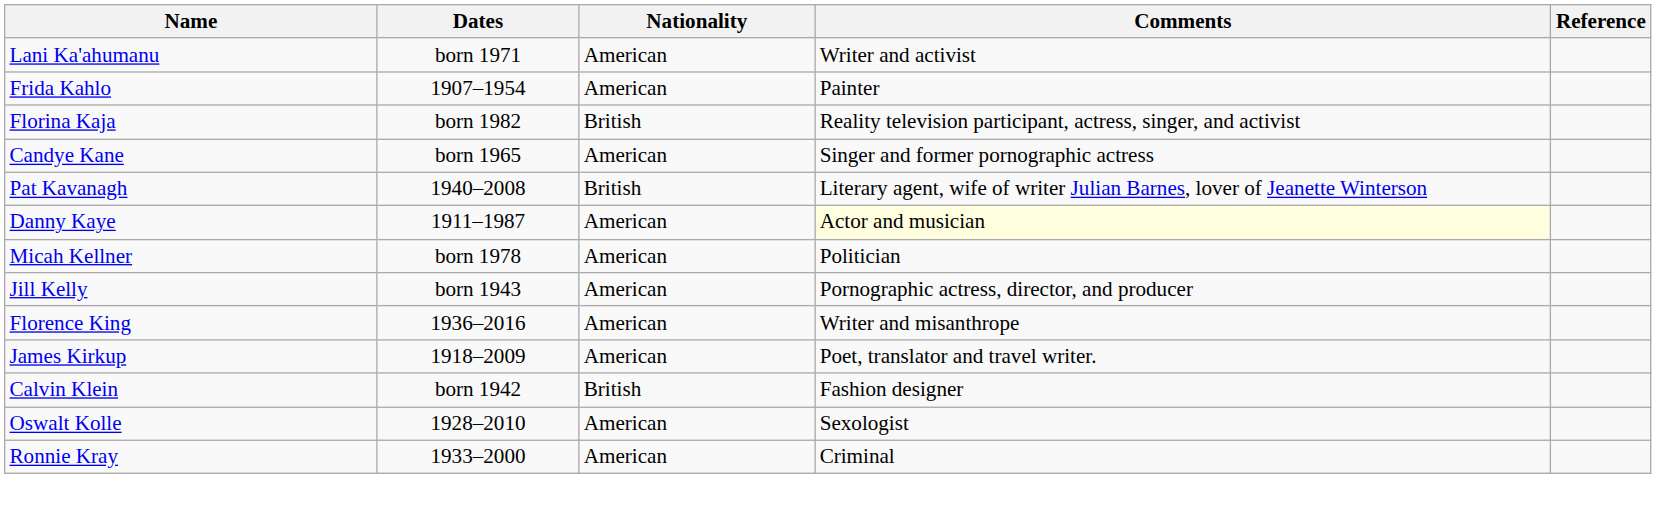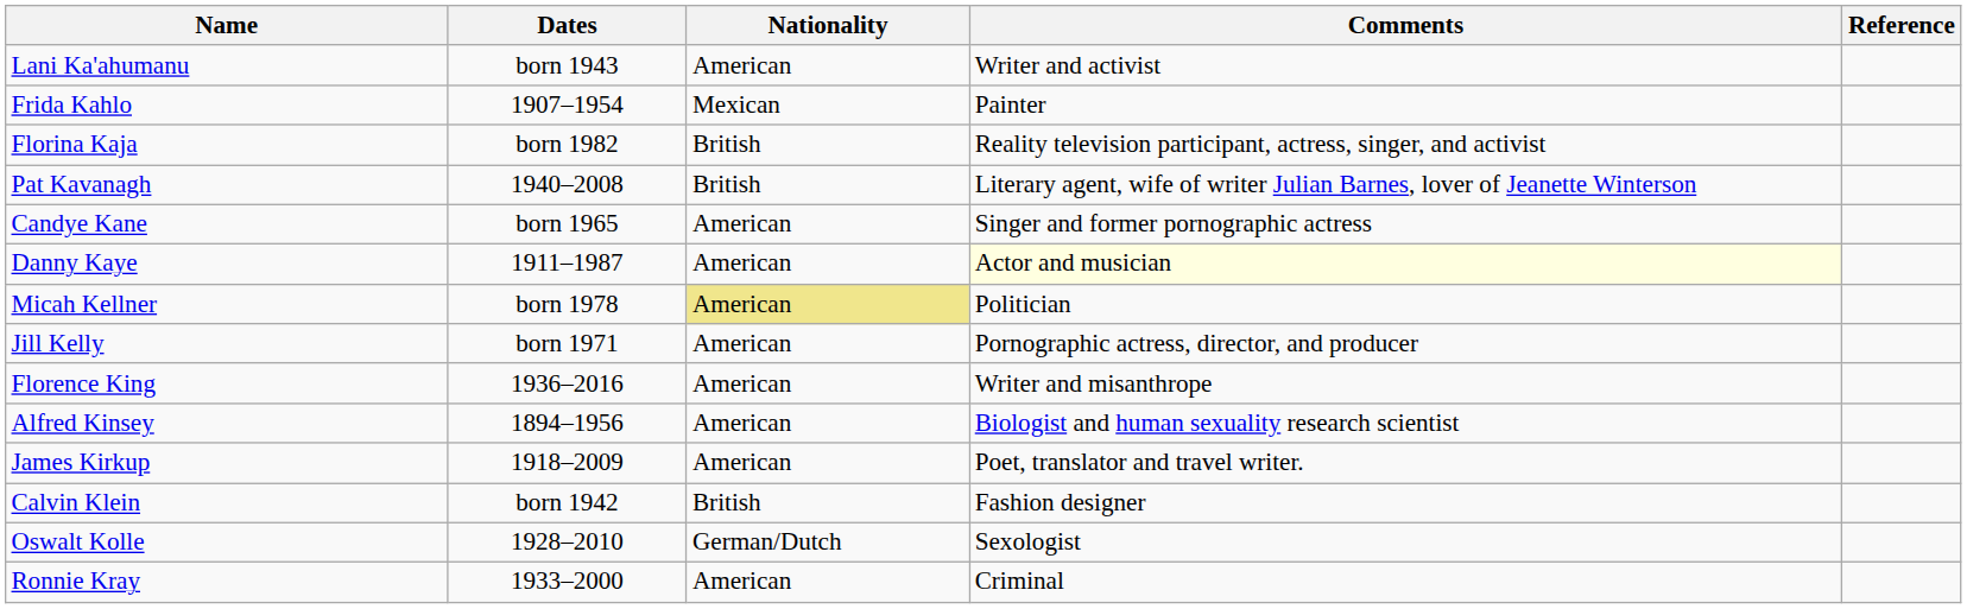 <table class="wikitable sortable plainrowheaders">
 <tr>
 <th style="width:24%;">Name</th>
 <th style="width:13%;">Dates</th>
 <th style="width:15%;">Nationality</th>
 <th style="width:50%;">Comments</th>
 <th style="width:3%;">Reference</th>
 </tr>
 <tr>
 <td><a href='#'>Lani Ka'ahumanu</a></td>
-<td align=center>born 1971</td>
+<td align=center>born 1943</td>
 <td>American</td>
 <td>Writer and activist</td>
 <td></td>
 </tr>
 <tr>
 <td><a href='#'>Frida Kahlo</a></td>
 <td align=center>1907–1954</td>
-<td>American</td>
+<td>Mexican</td>
 <td>Painter</td>
 <td></td>
 </tr>
 <tr>
 <td><a href='#'>Florina Kaja</a></td>
 <td align=center>born 1982</td>
 <td>British</td>
 <td>Reality television participant, actress, singer, and activist</td>
 <td></td>
 </tr>
 <tr>
+<td><a href='#'>Pat Kavanagh</a></td>
+<td align=center>1940–2008</td>
+<td>British</td>
+<td>Literary agent, wife of writer <a href='#'>Julian Barnes</a>, lover of <a href='#'>Jeanette Winterson</a></td>
+<td></td>
+</tr>
+<tr>
 <td><a href='#'>Candye Kane</a></td>
 <td align=center>born 1965</td>
 <td>American</td>
 <td>Singer and former pornographic actress</td>
-<td></td>
-</tr>
-<tr>
-<td><a href='#'>Pat Kavanagh</a></td>
-<td align=center>1940–2008</td>
-<td>British</td>
-<td>Literary agent, wife of writer <a href='#'>Julian Barnes</a>, lover of <a href='#'>Jeanette Winterson</a></td>
 <td></td>
 </tr>
 <tr>
 <td><a href='#'>Danny Kaye</a></td>
 <td align=center>1911–1987</td>
 <td>American</td>
 <td style="background: lightyellow;">Actor and musician</td>
 <td></td>
 </tr>
 <tr>
 <td><a href='#'>Micah Kellner</a></td>
 <td align=center>born 1978</td>
-<td>American</td>
+<td style="background: khaki;">American</td>
 <td>Politician</td>
 <td></td>
 </tr>
 <tr>
 <td><a href='#'>Jill Kelly</a></td>
-<td align=center>born 1943</td>
+<td align=center>born 1971</td>
 <td>American</td>
 <td>Pornographic actress, director, and producer</td>
 <td></td>
 </tr>
 <tr>
 <td><a href='#'>Florence King</a></td>
 <td align=center>1936–2016</td>
 <td>American</td>
 <td>Writer and misanthrope</td>
+<td></td>
+</tr>
+<tr>
+<td><a href='#'>Alfred Kinsey</a></td>
+<td align=center>1894–1956</td>
+<td>American</td>
+<td><a href='#'>Biologist</a> and <a href='#'>human sexuality</a> research scientist</td>
 <td></td>
 </tr>
 <tr>
 <td><a href='#'>James Kirkup</a></td>
 <td align=center>1918–2009</td>
 <td>American</td>
 <td>Poet, translator and travel writer.</td>
 <td></td>
 </tr>
 <tr>
 <td><a href='#'>Calvin Klein</a></td>
 <td align=center>born 1942</td>
 <td>British</td>
 <td>Fashion designer</td>
 <td></td>
 </tr>
 <tr>
 <td><a href='#'>Oswalt Kolle</a></td>
 <td align=center>1928–2010</td>
-<td>American</td>
+<td>German/Dutch</td>
 <td>Sexologist</td>
 <td></td>
 </tr>
 <tr>
 <td><a href='#'>Ronnie Kray</a></td>
 <td align=center>1933–2000</td>
 <td>American</td>
 <td>Criminal</td>
 <td></td>
 </tr>
 </table>
